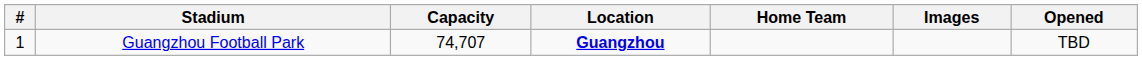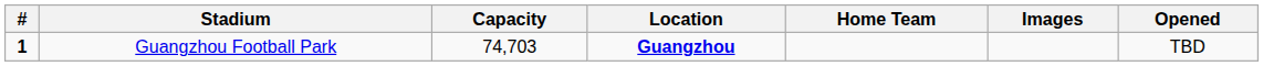 <table class="wikitable sortable" style="width:76%; text-align:center; background:#f9f9f9; font-size:85%;">
 <tr>
 <th>#</th>
 <th>Stadium</th>
 <th>Capacity</th>
 <th>Location</th>
 <th>Home Team</th>
 <th>Images</th>
 <th>Opened</th>
 </tr>
 <tr>
-<td>1</td>
+<td><strong>1</strong></td>
 <td><a href='#'>Guangzhou Football Park</a></td>
-<td>74,707</td>
+<td>74,703</td>
 <td><strong><a href='#'>Guangzhou</a></strong></td>
 <td></td>
 <td></td>
 <td>TBD</td>
 </tr>
 </table>
